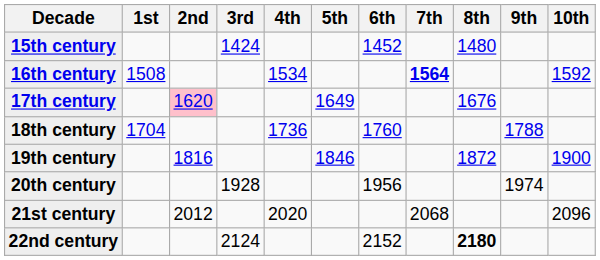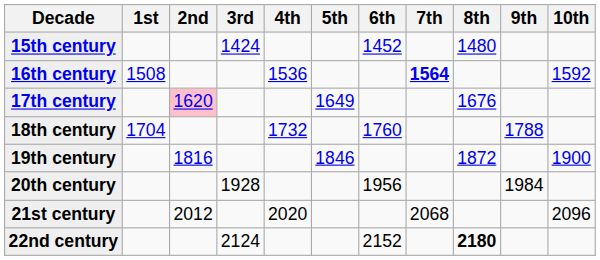 <table class="wikitable">
 <tr>
 <th scope=row>Decade</th>
 <th>1st</th>
 <th>2nd</th>
 <th>3rd</th>
 <th>4th</th>
 <th>5th</th>
 <th>6th</th>
 <th>7th</th>
 <th>8th</th>
 <th>9th</th>
 <th>10th</th>
 </tr>
 <tr>
 <th style="background-color:#efefef;"><a href='#'>15th century</a></th>
 <td></td>
 <td></td>
 <td><a href='#'>1424</a></td>
 <td></td>
 <td></td>
 <td><a href='#'>1452</a></td>
 <td></td>
 <td><a href='#'>1480</a></td>
 <td></td>
 <td></td>
 </tr>
 <tr>
 <th style="background-color:#efefef;"><a href='#'>16th century</a></th>
 <td><a href='#'>1508</a></td>
 <td></td>
 <td></td>
-<td><a href='#'>1534</a></td>
+<td><a href='#'>1536</a></td>
 <td></td>
 <td></td>
 <td><strong><a href='#'>1564</a></strong></td>
 <td></td>
 <td></td>
 <td><a href='#'>1592</a></td>
 </tr>
 <tr>
 <th style="background-color:#efefef;"><a href='#'>17th century</a></th>
 <td></td>
 <td style="background: pink;"><a href='#'>1620</a></td>
 <td></td>
 <td></td>
 <td><a href='#'>1649</a></td>
 <td></td>
 <td></td>
 <td><a href='#'>1676</a></td>
 <td></td>
 <td></td>
 </tr>
 <tr>
 <th style="background-color:#efefef;">18th century</th>
 <td><a href='#'>1704</a></td>
 <td></td>
 <td></td>
-<td><a href='#'>1736</a></td>
+<td><a href='#'>1732</a></td>
 <td></td>
 <td><a href='#'>1760</a></td>
 <td></td>
 <td></td>
 <td><a href='#'>1788</a></td>
 <td></td>
 </tr>
 <tr>
 <th style="background-color:#efefef;">19th century</th>
 <td></td>
 <td><a href='#'>1816</a></td>
 <td></td>
 <td></td>
 <td><a href='#'>1846</a></td>
 <td></td>
 <td></td>
 <td><a href='#'>1872</a></td>
 <td></td>
 <td><a href='#'>1900</a></td>
 </tr>
 <tr>
 <th style="background-color:#efefef;">20th century</th>
 <td></td>
 <td></td>
 <td>1928</td>
 <td></td>
 <td></td>
 <td>1956</td>
 <td></td>
 <td></td>
-<td>1974</td>
+<td>1984</td>
 <td></td>
 </tr>
 <tr>
 <th style="background-color:#efefef;">21st century</th>
 <td></td>
 <td>2012</td>
 <td></td>
 <td>2020</td>
 <td></td>
 <td></td>
 <td>2068</td>
 <td></td>
 <td></td>
 <td>2096</td>
 </tr>
 <tr>
 <th style="background-color:#efefef;">22nd century</th>
 <td></td>
 <td></td>
 <td>2124</td>
 <td></td>
 <td></td>
 <td>2152</td>
 <td></td>
 <td><strong>2180</strong></td>
 <td></td>
 <td></td>
 </tr>
 </table>
